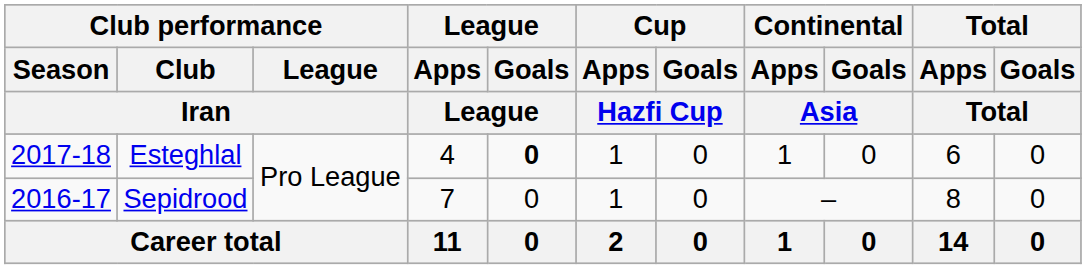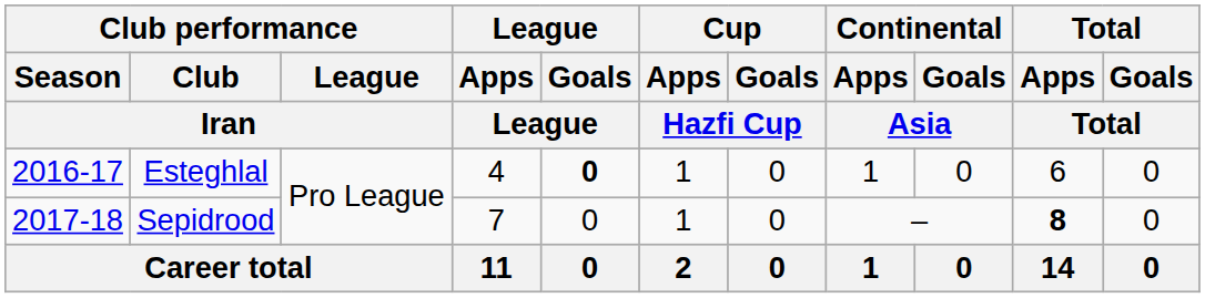 <table class="wikitable" style="text-align:center">
 <tr>
 <th colspan=3>Club performance</th>
 <th colspan=2>League</th>
 <th colspan=2>Cup</th>
 <th colspan=2>Continental</th>
 <th colspan=2>Total</th>
 </tr>
 <tr>
 <th>Season</th>
 <th>Club</th>
 <th>League</th>
 <th>Apps</th>
 <th>Goals</th>
 <th>Apps</th>
 <th>Goals</th>
 <th>Apps</th>
 <th>Goals</th>
 <th>Apps</th>
 <th>Goals</th>
 </tr>
 <tr>
 <th colspan=3>Iran</th>
 <th colspan=2>League</th>
 <th colspan=2><a href='#'>Hazfi Cup</a></th>
 <th colspan=2><a href='#'>Asia</a></th>
 <th colspan=2>Total</th>
 </tr>
 <tr>
-<td><a href='#'>2017-18</a></td>
+<td><a href='#'>2016-17</a></td>
 <td><a href='#'>Esteghlal</a></td>
 <td rowspan="2">Pro League</td>
 <td>4</td>
 <td><strong>0</strong></td>
 <td>1</td>
 <td>0</td>
 <td>1</td>
 <td>0</td>
 <td>6</td>
 <td>0</td>
 </tr>
 <tr>
-<td><a href='#'>2016-17</a></td>
+<td><a href='#'>2017-18</a></td>
 <td rowspan="1"><a href='#'>Sepidrood</a></td>
 <td>7</td>
 <td>0</td>
 <td>1</td>
 <td>0</td>
 <td colspan="2">–</td>
-<td>8</td>
+<td><strong>8</strong></td>
 <td>0</td>
 </tr>
 <tr>
 <th colspan=3>Career total</th>
 <th>11</th>
 <th>0</th>
 <th>2</th>
 <th>0</th>
 <th>1</th>
 <th>0</th>
 <th>14</th>
 <th>0</th>
 </tr>
 </table>
